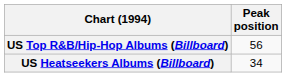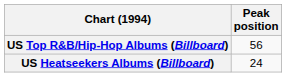 <table class="wikitable sortable plainrowheaders" style="text-align:center">
 <tr>
 <th scope="col">Chart (1994)</th>
 <th scope="col">Peak<br> position</th>
 </tr>
 <tr>
 <th scope="row">US <a href='#'>Top R&B/Hip-Hop Albums</a> (<em><a href='#'>Billboard</a></em>)</th>
 <td>56</td>
 </tr>
 <tr>
 <th scope="row">US <a href='#'>Heatseekers Albums</a> (<em><a href='#'>Billboard</a></em>)</th>
-<td>34</td>
+<td>24</td>
 </tr>
 </table>
